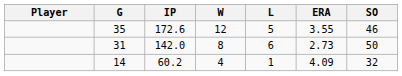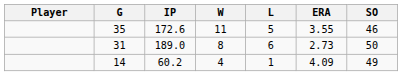 <table class="wikitable sortable">
 <tr>
 <th bgcolor="#DDDDFF" width="16%">Player</th>
 <th bgcolor="#DDDDFF" width="9%">G</th>
 <th bgcolor="#DDDDFF" width="9%">IP</th>
 <th bgcolor="#DDDDFF" width="9%">W</th>
 <th bgcolor="#DDDDFF" width="9%">L</th>
 <th bgcolor="#DDDDFF" width="9%">ERA</th>
 <th bgcolor="#DDDDFF" width="9%">SO</th>
 </tr>
 <tr align="center">
 <td></td>
 <td>35</td>
 <td>172.6</td>
-<td>12</td>
+<td>11</td>
 <td>5</td>
 <td>3.55</td>
 <td>46</td>
 </tr>
 <tr align="center">
 <td></td>
 <td>31</td>
-<td>142.0</td>
+<td>189.0</td>
 <td>8</td>
 <td>6</td>
 <td>2.73</td>
 <td>50</td>
 </tr>
 <tr align="center">
 <td></td>
 <td>14</td>
 <td>60.2</td>
 <td>4</td>
 <td>1</td>
 <td>4.09</td>
-<td>32</td>
+<td>49</td>
 </tr>
 </table>
